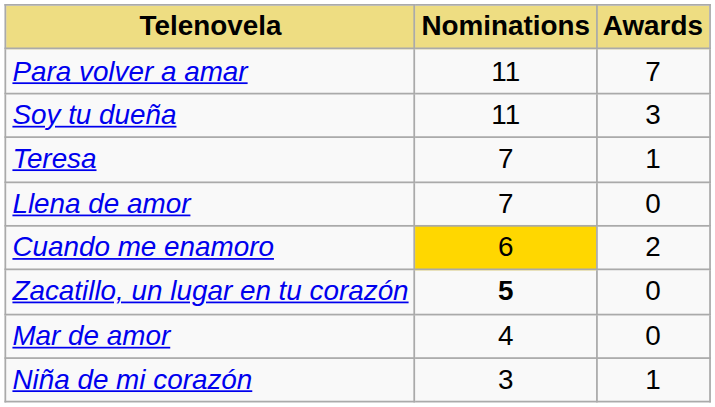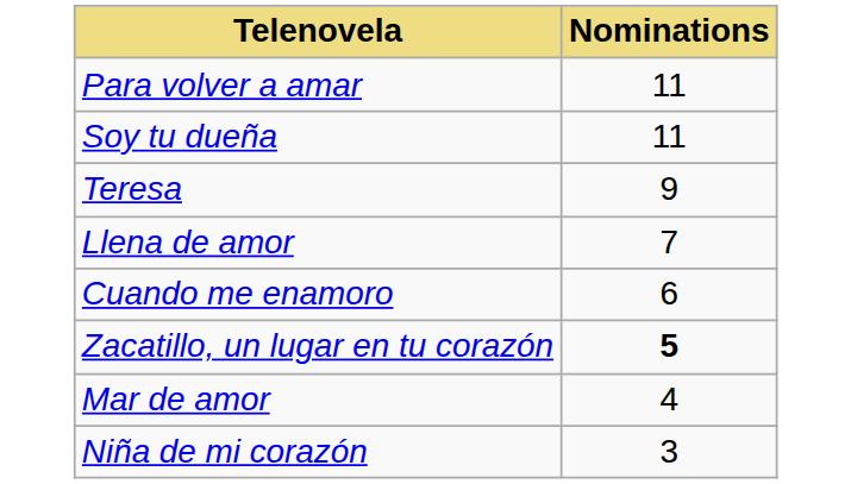 <table class="wikitable sortable" style="margin:1em auto;">
 <tr>
 <th style="background-color:#EEDD82;">Telenovela</th>
 <th style="background-color:#EEDD82;">Nominations</th>
-<th style="background-color:#EEDD82;">Awards</th>
 </tr>
 <tr>
 <td><em><a href='#'>Para volver a amar</a></em></td>
 <td style="text-align:center;">11</td>
-<td style="text-align:center;">7</td>
 </tr>
 <tr>
 <td><em><a href='#'>Soy tu dueña</a></em></td>
 <td style="text-align:center;">11</td>
-<td style="text-align:center;">3</td>
 </tr>
 <tr>
 <td><em><a href='#'>Teresa</a></em></td>
-<td style="text-align:center;">7</td>
-<td style="text-align:center;">1</td>
+<td style="text-align:center;">9</td>
 </tr>
 <tr>
 <td><em><a href='#'>Llena de amor</a></em></td>
 <td style="text-align:center;">7</td>
-<td style="text-align:center;">0</td>
 </tr>
 <tr>
 <td><em><a href='#'>Cuando me enamoro</a></em></td>
-<td style="background: gold; text-align:center;">6</td>
-<td style="text-align:center;">2</td>
+<td style="text-align:center;">6</td>
 </tr>
 <tr>
 <td><em><a href='#'>Zacatillo, un lugar en tu corazón</a></em></td>
 <td style="text-align:center;"><strong>5</strong></td>
-<td style="text-align:center;">0</td>
 </tr>
 <tr>
 <td><em><a href='#'>Mar de amor</a></em></td>
 <td style="text-align:center;">4</td>
-<td style="text-align:center;">0</td>
 </tr>
 <tr>
 <td><em><a href='#'>Niña de mi corazón</a></em></td>
 <td style="text-align:center;">3</td>
-<td style="text-align:center;">1</td>
 </tr>
 </table>
